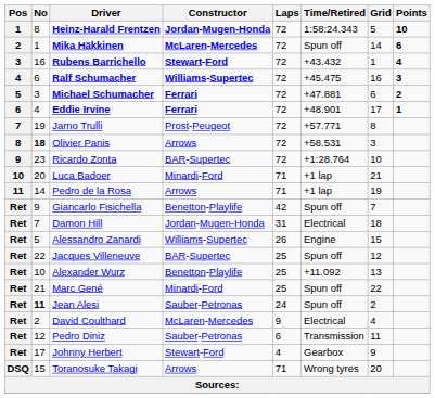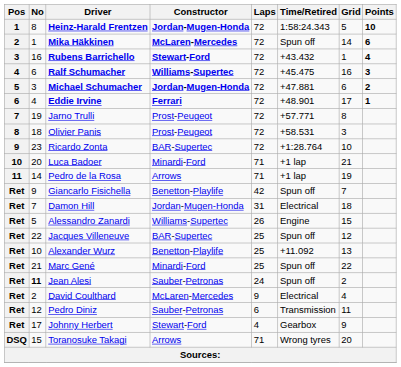 <table class="wikitable" style="font-size: 95%;">
 <tr>
 <th>Pos</th>
 <th>No</th>
 <th>Driver</th>
 <th>Constructor</th>
 <th>Laps</th>
 <th>Time/Retired</th>
 <th>Grid</th>
 <th>Points</th>
 </tr>
 <tr>
 <th>1</th>
 <td>8</td>
 <td> <strong><a href='#'>Heinz-Harald Frentzen</a></strong></td>
 <td><strong><a href='#'>Jordan</a>-<a href='#'>Mugen-Honda</a></strong></td>
 <td>72</td>
 <td>1:58:24.343</td>
 <td>5</td>
 <td><strong>10</strong></td>
 </tr>
 <tr>
 <th>2</th>
 <td>1</td>
 <td> <strong><a href='#'>Mika Häkkinen</a></strong></td>
 <td><strong><a href='#'>McLaren</a>-<a href='#'>Mercedes</a></strong></td>
 <td>72</td>
 <td>Spun off</td>
 <td>14</td>
 <td><strong>6</strong></td>
 </tr>
 <tr>
 <th>3</th>
 <td>16</td>
 <td> <strong><a href='#'>Rubens Barrichello</a></strong></td>
 <td><strong><a href='#'>Stewart</a>-<a href='#'>Ford</a></strong></td>
 <td>72</td>
 <td>+43.432</td>
 <td>1</td>
 <td><strong>4</strong></td>
 </tr>
 <tr>
 <th>4</th>
 <td>6</td>
 <td> <strong><a href='#'>Ralf Schumacher</a></strong></td>
 <td><strong><a href='#'>Williams</a>-<a href='#'>Supertec</a></strong></td>
 <td>72</td>
 <td>+45.475</td>
 <td>16</td>
 <td><strong>3</strong></td>
 </tr>
 <tr>
 <th>5</th>
 <td>3</td>
 <td> <strong><a href='#'>Michael Schumacher</a></strong></td>
-<td><strong><a href='#'>Ferrari</a></strong></td>
+<td><strong><a href='#'>Jordan</a>-<a href='#'>Mugen-Honda</a></strong></td>
 <td>72</td>
 <td>+47.881</td>
 <td>6</td>
 <td><strong>2</strong></td>
 </tr>
 <tr>
 <th>6</th>
 <td>4</td>
 <td> <strong><a href='#'>Eddie Irvine</a></strong></td>
 <td><strong><a href='#'>Ferrari</a></strong></td>
 <td>72</td>
 <td>+48.901</td>
 <td>17</td>
 <td><strong>1</strong></td>
 </tr>
 <tr>
 <th>7</th>
 <td>19</td>
 <td> <a href='#'>Jarno Trulli</a></td>
 <td><a href='#'>Prost</a>-<a href='#'>Peugeot</a></td>
 <td>72</td>
 <td>+57.771</td>
 <td>8</td>
 <td> </td>
 </tr>
 <tr>
 <th>8</th>
-<td><strong>18</strong></td>
+<td>18</td>
 <td> <a href='#'>Olivier Panis</a></td>
-<td><a href='#'>Arrows</a></td>
+<td><a href='#'>Prost</a>-<a href='#'>Peugeot</a></td>
 <td>72</td>
 <td>+58.531</td>
 <td>3</td>
 <td> </td>
 </tr>
 <tr>
 <th>9</th>
 <td>23</td>
 <td> <a href='#'>Ricardo Zonta</a></td>
 <td><a href='#'>BAR</a>-<a href='#'>Supertec</a></td>
 <td>72</td>
 <td>+1:28.764</td>
 <td>10</td>
 <td> </td>
 </tr>
 <tr>
 <th>10</th>
 <td>20</td>
 <td> <a href='#'>Luca Badoer</a></td>
 <td><a href='#'>Minardi</a>-<a href='#'>Ford</a></td>
 <td>71</td>
 <td>+1 lap</td>
 <td>21</td>
 <td> </td>
 </tr>
 <tr>
 <th>11</th>
 <td>14</td>
 <td> <a href='#'>Pedro de la Rosa</a></td>
 <td><a href='#'>Arrows</a></td>
 <td>71</td>
 <td>+1 lap</td>
 <td>19</td>
 <td> </td>
 </tr>
 <tr>
 <th>Ret</th>
 <td>9</td>
 <td> <a href='#'>Giancarlo Fisichella</a></td>
 <td><a href='#'>Benetton</a>-<a href='#'>Playlife</a></td>
 <td>42</td>
 <td>Spun off</td>
 <td>7</td>
 <td> </td>
 </tr>
 <tr>
 <th>Ret</th>
 <td>7</td>
 <td> <a href='#'>Damon Hill</a></td>
 <td><a href='#'>Jordan</a>-<a href='#'>Mugen-Honda</a></td>
 <td>31</td>
 <td>Electrical</td>
 <td>18</td>
 <td> </td>
 </tr>
 <tr>
 <th>Ret</th>
 <td>5</td>
 <td> <a href='#'>Alessandro Zanardi</a></td>
 <td><a href='#'>Williams</a>-<a href='#'>Supertec</a></td>
 <td>26</td>
 <td>Engine</td>
 <td>15</td>
 <td> </td>
 </tr>
 <tr>
 <th>Ret</th>
 <td>22</td>
 <td> <a href='#'>Jacques Villeneuve</a></td>
 <td><a href='#'>BAR</a>-<a href='#'>Supertec</a></td>
 <td>25</td>
 <td>Spun off</td>
 <td>12</td>
 <td> </td>
 </tr>
 <tr>
 <th>Ret</th>
 <td>10</td>
 <td> <a href='#'>Alexander Wurz</a></td>
 <td><a href='#'>Benetton</a>-<a href='#'>Playlife</a></td>
 <td>25</td>
 <td>+11.092</td>
 <td>13</td>
 <td> </td>
 </tr>
 <tr>
 <th>Ret</th>
 <td>21</td>
 <td> <a href='#'>Marc Gené</a></td>
 <td><a href='#'>Minardi</a>-<a href='#'>Ford</a></td>
 <td>25</td>
 <td>Spun off</td>
 <td>22</td>
 <td> </td>
 </tr>
 <tr>
 <th>Ret</th>
 <td><strong>11</strong></td>
 <td> <a href='#'>Jean Alesi</a></td>
 <td><a href='#'>Sauber</a>-<a href='#'>Petronas</a></td>
 <td>24</td>
 <td>Spun off</td>
 <td>2</td>
 <td> </td>
 </tr>
 <tr>
 <th>Ret</th>
 <td>2</td>
 <td> <a href='#'>David Coulthard</a></td>
 <td><a href='#'>McLaren</a>-<a href='#'>Mercedes</a></td>
 <td>9</td>
 <td>Electrical</td>
 <td>4</td>
 <td> </td>
 </tr>
 <tr>
 <th>Ret</th>
 <td>12</td>
 <td> <a href='#'>Pedro Diniz</a></td>
 <td><a href='#'>Sauber</a>-<a href='#'>Petronas</a></td>
 <td>6</td>
 <td>Transmission</td>
 <td>11</td>
 <td> </td>
 </tr>
 <tr>
 <th>Ret</th>
 <td>17</td>
 <td> <a href='#'>Johnny Herbert</a></td>
 <td><a href='#'>Stewart</a>-<a href='#'>Ford</a></td>
 <td>4</td>
 <td>Gearbox</td>
 <td>9</td>
 <td> </td>
 </tr>
 <tr>
 <th>DSQ</th>
 <td>15</td>
 <td> <a href='#'>Toranosuke Takagi</a></td>
 <td><a href='#'>Arrows</a></td>
 <td>71</td>
 <td>Wrong tyres</td>
 <td>20</td>
 <td> </td>
 </tr>
 <tr>
 <th colspan=8>Sources:</th>
 </tr>
 <tr>
 </tr>
 </table>
